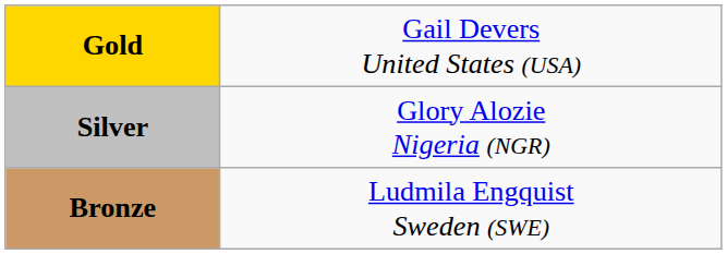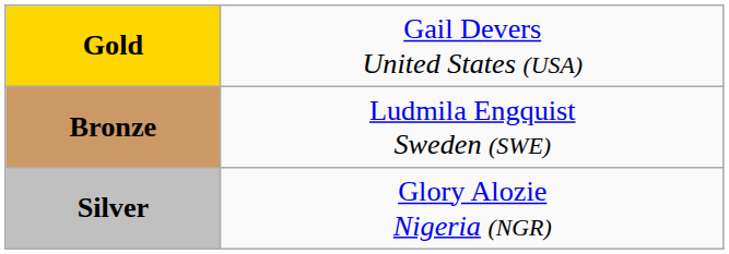 <table class="wikitable" style=" text-align:center; font-size:110%;" width="35%">
 <tr>
 <td bgcolor="gold"><strong>Gold</strong></td>
 <td> <a href='#'>Gail Devers</a><br><em>United States <small>(USA)</small></em></td>
 </tr>
 <tr>
+<td bgcolor="CC9966"><strong>Bronze</strong></td>
+<td> <a href='#'>Ludmila Engquist</a><br><em>Sweden <small>(SWE)</small></em></td>
+</tr>
+<tr>
 <td bgcolor="silver"><strong>Silver</strong></td>
 <td> <a href='#'>Glory Alozie</a><br><em><a href='#'>Nigeria</a> <small>(NGR)</small></em></td>
 </tr>
-<tr>
-<td bgcolor="CC9966"><strong>Bronze</strong></td>
-<td> <a href='#'>Ludmila Engquist</a><br><em>Sweden <small>(SWE)</small></em></td>
-</tr>
 </table>
